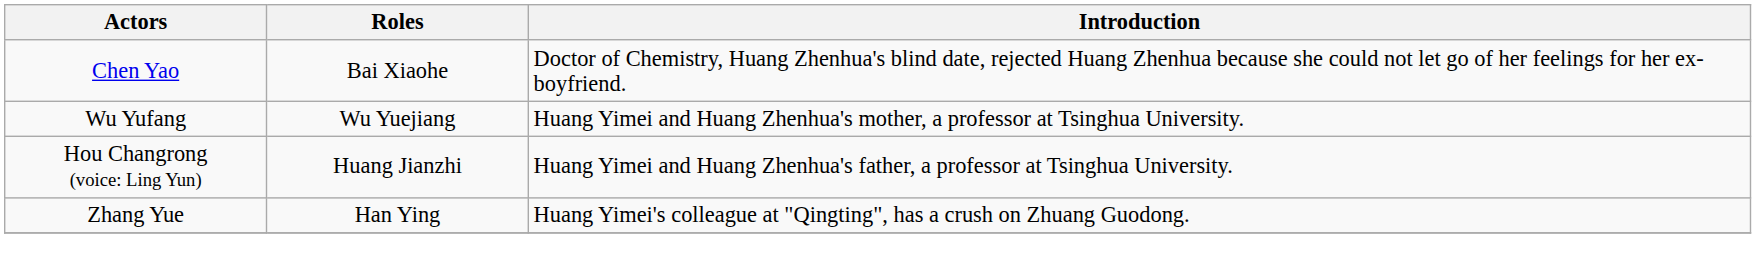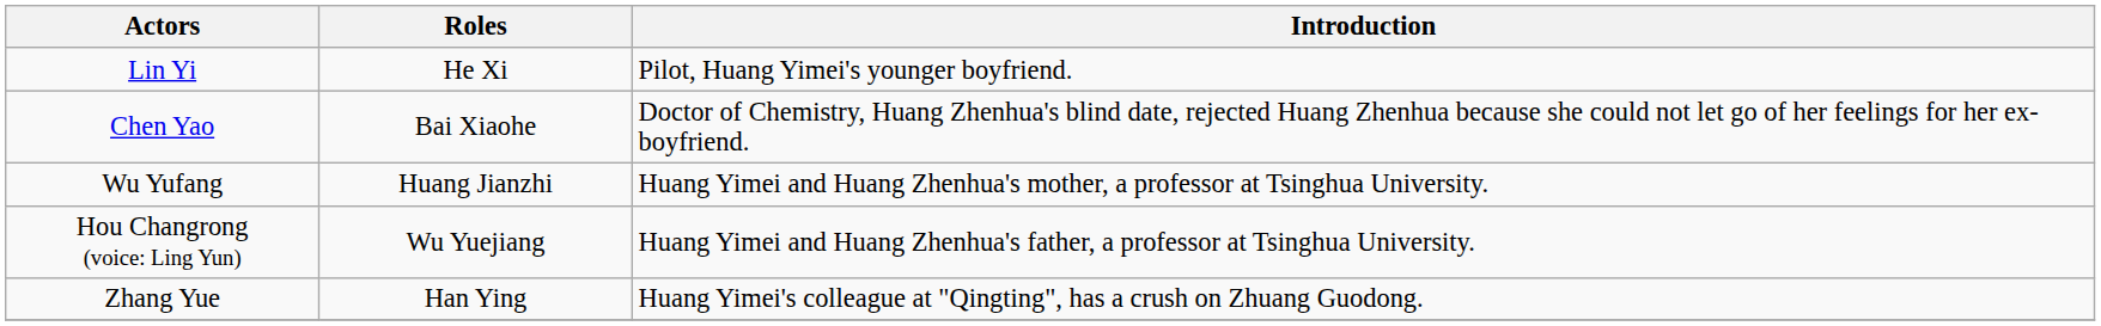 <table class="wikitable" style="text-align:center">
 <tr>
 <th width="15%">Actors</th>
 <th width="15%">Roles</th>
 <th width="70%">Introduction</th>
+</tr>
+<tr>
+<td><a href='#'>Lin Yi</a></td>
+<td>He Xi</td>
+<td align=left>Pilot, Huang Yimei's younger boyfriend.</td>
 </tr>
 <tr>
 <td><a href='#'>Chen Yao</a></td>
 <td>Bai Xiaohe</td>
 <td align=left>Doctor of Chemistry, Huang Zhenhua's blind date, rejected Huang Zhenhua because she could not let go of her feelings for her ex-boyfriend.</td>
 </tr>
 <tr>
 <td>Wu Yufang</td>
-<td>Wu Yuejiang</td>
+<td>Huang Jianzhi</td>
 <td align=left>Huang Yimei and Huang Zhenhua's mother, a professor at Tsinghua University.</td>
 </tr>
 <tr>
 <td>Hou Changrong<br><small>(voice: Ling Yun)</small></td>
-<td>Huang Jianzhi</td>
+<td>Wu Yuejiang</td>
 <td align=left>Huang Yimei and Huang Zhenhua's father, a professor at Tsinghua University.</td>
 </tr>
 <tr>
 <td>Zhang Yue</td>
 <td>Han Ying</td>
 <td align=left>Huang Yimei's colleague at "Qingting", has a crush on Zhuang Guodong.</td>
 </tr>
 <tr>
 </tr>
 </table>
